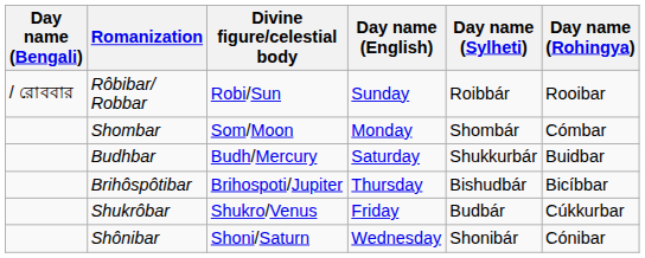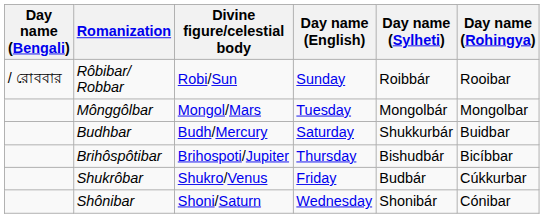 <table class="wikitable" style="width:30%;">
 <tr>
 <th>Day name (<a href='#'>Bengali</a>)</th>
 <th><a href='#'>Romanization</a></th>
 <th>Divine figure/celestial body</th>
 <th>Day name (English)</th>
 <th>Day name (<a href='#'>Sylheti</a>)</th>
 <th>Day name (<a href='#'>Rohingya</a>)</th>
 </tr>
 <tr>
 <td>/ রোববার</td>
 <td><em>Rôbibar/ Robbar</em></td>
 <td><a href='#'>Robi</a>/<a href='#'>Sun</a></td>
 <td><a href='#'>Sunday</a></td>
 <td>Roibbár</td>
 <td>Rooibar</td>
 </tr>
 <tr>
 <td></td>
-<td><em>Shombar</em></td>
-<td><a href='#'>Som</a>/<a href='#'>Moon</a></td>
-<td><a href='#'>Monday</a></td>
-<td>Shombár</td>
-<td>Cómbar</td>
+<td><em>Mônggôlbar</em></td>
+<td><a href='#'>Mongol</a>/<a href='#'>Mars</a></td>
+<td><a href='#'>Tuesday</a></td>
+<td>Mongolbár</td>
+<td>Mongolbar</td>
 </tr>
 <tr>
 <td></td>
 <td><em>Budhbar</em></td>
 <td><a href='#'>Budh</a>/<a href='#'>Mercury</a></td>
 <td><a href='#'>Saturday</a></td>
 <td>Shukkurbár</td>
 <td>Buidbar</td>
 </tr>
 <tr>
 <td></td>
 <td><em>Brihôspôtibar</em></td>
 <td><a href='#'>Brihospoti</a>/<a href='#'>Jupiter</a></td>
 <td><a href='#'>Thursday</a></td>
 <td>Bishudbár</td>
 <td>Bicíbbar</td>
 </tr>
 <tr>
 <td></td>
 <td><em>Shukrôbar</em></td>
 <td><a href='#'>Shukro</a>/<a href='#'>Venus</a></td>
 <td><a href='#'>Friday</a></td>
 <td>Budbár</td>
 <td>Cúkkurbar</td>
 </tr>
 <tr>
 <td></td>
 <td><em>Shônibar</em></td>
 <td><a href='#'>Shoni</a>/<a href='#'>Saturn</a></td>
 <td><a href='#'>Wednesday</a></td>
 <td>Shonibár</td>
 <td>Cónibar</td>
 </tr>
 </table>
